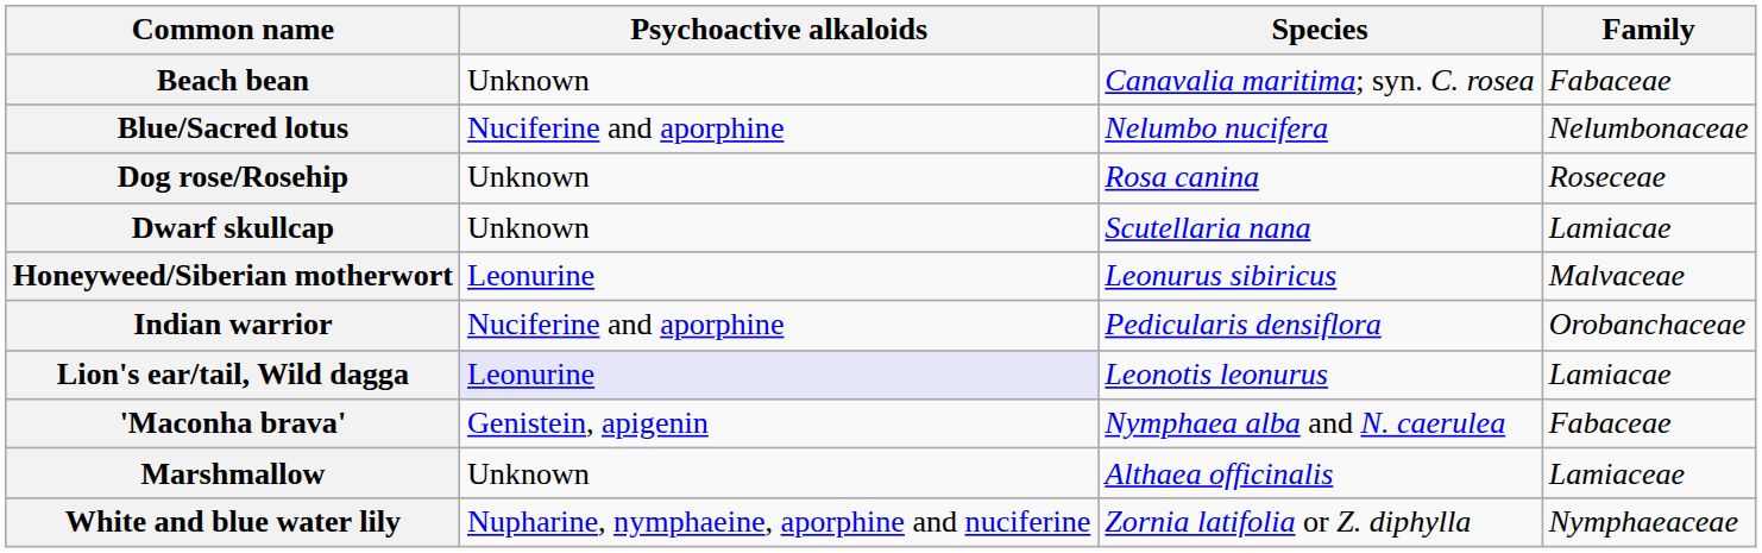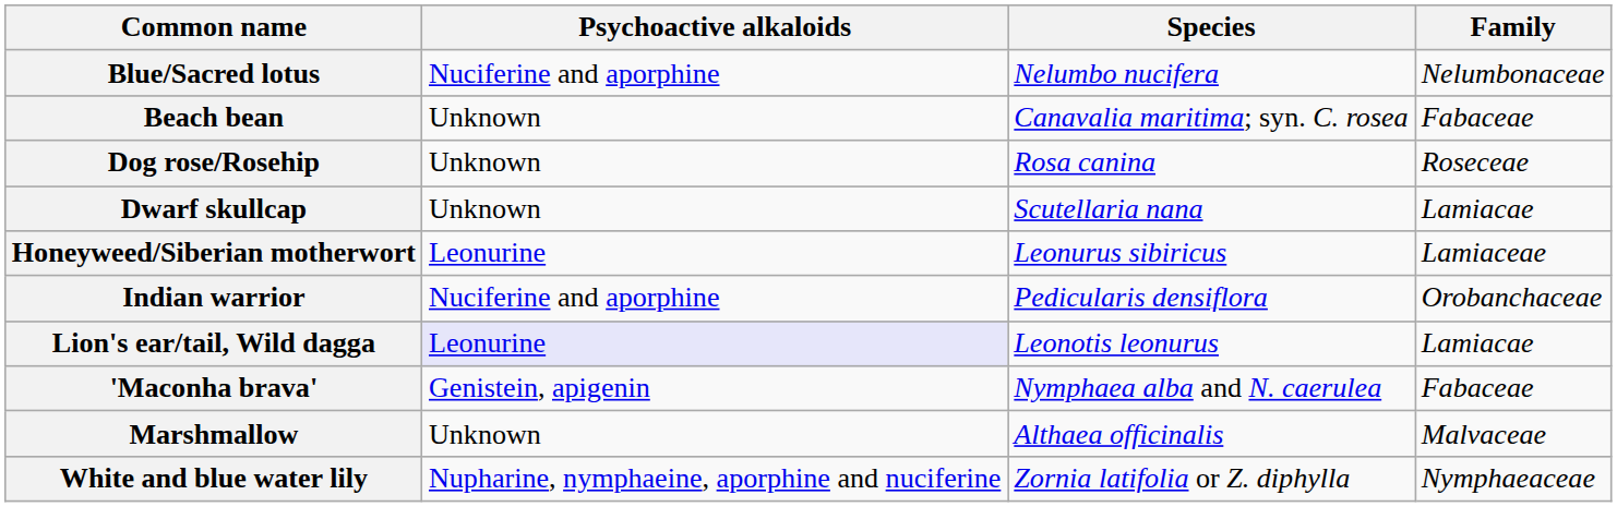 <table class="wikitable sortable">
 <tr>
 <th>Common name</th>
 <th>Psychoactive alkaloids</th>
 <th>Species</th>
 <th>Family</th>
 </tr>
 <tr>
+<th>Blue/Sacred lotus</th>
+<td><a href='#'>Nuciferine</a> and <a href='#'>aporphine</a></td>
+<td><em><a href='#'>Nelumbo nucifera</a></em></td>
+<td><em>Nelumbonaceae</em></td>
+</tr>
+<tr>
 <th>Beach bean</th>
 <td>Unknown</td>
 <td><em><a href='#'>Canavalia maritima</a></em>; syn. <em>C. rosea</em></td>
 <td><em>Fabaceae</em></td>
-</tr>
-<tr>
-<th>Blue/Sacred lotus</th>
-<td><a href='#'>Nuciferine</a> and <a href='#'>aporphine</a></td>
-<td><em><a href='#'>Nelumbo nucifera</a></em></td>
-<td><em>Nelumbonaceae</em></td>
 </tr>
 <tr>
 <th>Dog rose/Rosehip</th>
 <td>Unknown</td>
 <td><em><a href='#'>Rosa canina</a></em></td>
 <td><em>Roseceae</em></td>
 </tr>
 <tr>
 <th>Dwarf skullcap</th>
 <td>Unknown</td>
 <td><em><a href='#'>Scutellaria nana</a></em></td>
 <td><em>Lamiacae</em></td>
 </tr>
 <tr>
 <th>Honeyweed/Siberian motherwort</th>
 <td><a href='#'>Leonurine</a></td>
 <td><em><a href='#'>Leonurus sibiricus</a></em></td>
-<td><em>Malvaceae</em></td>
+<td><em>Lamiaceae</em></td>
 </tr>
 <tr>
 <th>Indian warrior</th>
 <td><a href='#'>Nuciferine</a> and <a href='#'>aporphine</a></td>
 <td><em><a href='#'>Pedicularis densiflora</a></em></td>
 <td><em>Orobanchaceae</em></td>
 </tr>
 <tr>
 <th>Lion's ear/tail, Wild dagga</th>
 <td style="background: lavender;"><a href='#'>Leonurine</a></td>
 <td><em><a href='#'>Leonotis leonurus</a></em></td>
 <td><em>Lamiacae</em></td>
 </tr>
 <tr>
 <th>'Maconha brava'</th>
 <td><a href='#'>Genistein</a>, <a href='#'>apigenin</a></td>
 <td><em><a href='#'>Nymphaea alba</a></em> and <em><a href='#'>N. caerulea</a></em></td>
 <td><em>Fabaceae</em></td>
 </tr>
 <tr>
 <th>Marshmallow</th>
 <td>Unknown</td>
 <td><em><a href='#'>Althaea officinalis</a></em></td>
-<td><em>Lamiaceae</em></td>
+<td><em>Malvaceae</em></td>
 </tr>
 <tr>
 <th>White and blue water lily</th>
 <td><a href='#'>Nupharine</a>, <a href='#'>nymphaeine</a>, <a href='#'>aporphine</a> and <a href='#'>nuciferine</a></td>
 <td><em><a href='#'>Zornia latifolia</a></em> or <em>Z. diphylla</em></td>
 <td><em>Nymphaeaceae</em></td>
 </tr>
 </table>
